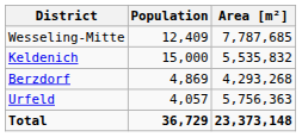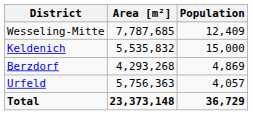 <table class="wikitable sortable">
 <tr style="background-color:#efefef;">
 <th>District</th>
+<th>Area [m²]</th>
 <th>Population</th>
-<th>Area [m²]</th>
 </tr>
 <tr ---->
 <td>Wesseling-Mitte</td>
+<td align="right">7,787,685</td>
 <td align="right">12,409</td>
-<td align="right">7,787,685</td>
 </tr>
 <tr ---->
 <td><a href='#'>Keldenich</a></td>
+<td align="right">5,535,832</td>
 <td align="right">15,000</td>
-<td align="right">5,535,832</td>
 </tr>
 <tr ---->
 <td><a href='#'>Berzdorf</a></td>
+<td align="right">4,293,268</td>
 <td align="right">4,869</td>
-<td align="right">4,293,268</td>
 </tr>
 <tr ---->
 <td><a href='#'>Urfeld</a></td>
+<td align="right">5,756,363</td>
 <td align="right">4,057</td>
-<td align="right">5,756,363</td>
 </tr>
 <tr ---->
 <td><strong>Total</strong></td>
+<td align="right"><strong>23,373,148</strong></td>
 <td align="right"><strong>36,729</strong></td>
-<td align="right"><strong>23,373,148</strong></td>
 </tr>
 </table>
